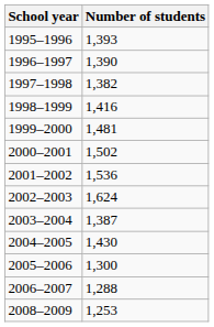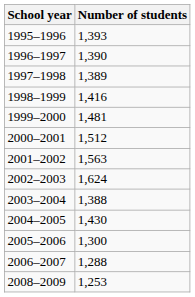 <table class="wikitable">
 <tr>
 <th>School year</th>
 <th>Number of students</th>
 </tr>
 <tr>
 <td>1995–1996</td>
 <td>1,393</td>
 </tr>
 <tr>
 <td>1996–1997</td>
 <td>1,390</td>
 </tr>
 <tr>
 <td>1997–1998</td>
-<td>1,382</td>
+<td>1,389</td>
 </tr>
 <tr>
 <td>1998–1999</td>
 <td>1,416</td>
 </tr>
 <tr>
 <td>1999–2000</td>
 <td>1,481</td>
 </tr>
 <tr>
 <td>2000–2001</td>
-<td>1,502</td>
+<td>1,512</td>
 </tr>
 <tr>
 <td>2001–2002</td>
-<td>1,536</td>
+<td>1,563</td>
 </tr>
 <tr>
 <td>2002–2003</td>
 <td>1,624</td>
 </tr>
 <tr>
 <td>2003–2004</td>
-<td>1,387</td>
+<td>1,388</td>
 </tr>
 <tr>
 <td>2004–2005</td>
 <td>1,430</td>
 </tr>
 <tr>
 <td>2005–2006</td>
 <td>1,300</td>
 </tr>
 <tr>
 <td>2006–2007</td>
 <td>1,288</td>
 </tr>
 <tr>
 <td>2008–2009</td>
 <td>1,253</td>
 </tr>
 </table>
